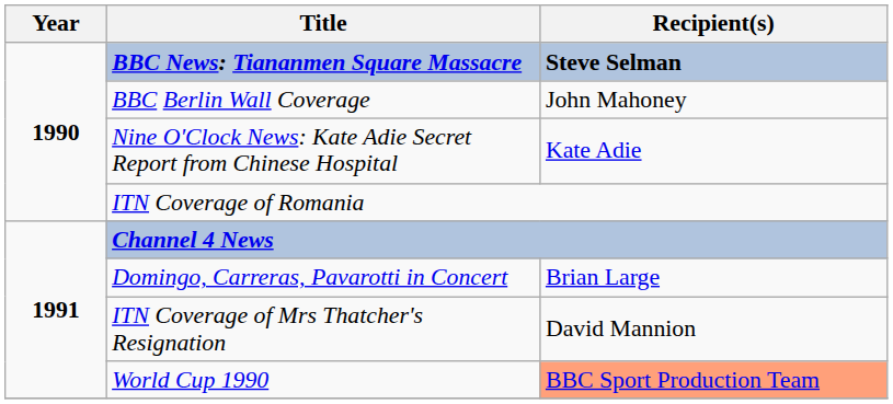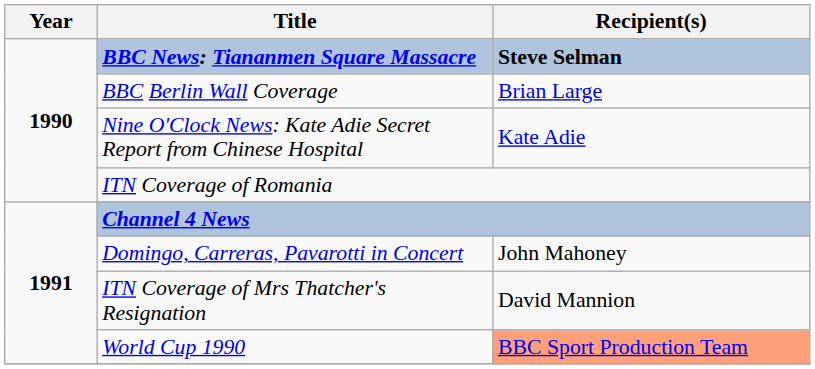 <table class="wikitable" width="95%">
 <tr>
 <th width=5%>Year</th>
 <th width=25%><strong>Title</strong></th>
 <th width=20%><strong>Recipient(s)</strong></th>
 </tr>
 <tr>
 <td rowspan="4" style="text-align:center;"><strong>1990</strong></td>
 <td style="background:#B0C4DE;"><strong><em><a href='#'>BBC News</a>: <a href='#'>Tiananmen Square Massacre</a></em></strong></td>
 <td style="background:#B0C4DE;"><strong>Steve Selman</strong></td>
 </tr>
 <tr>
 <td><em><a href='#'>BBC</a> <a href='#'>Berlin Wall</a> Coverage</em></td>
-<td>John Mahoney</td>
+<td><a href='#'>Brian Large</a></td>
 </tr>
 <tr>
 <td><em><a href='#'>Nine O'Clock News</a>: Kate Adie Secret Report from Chinese Hospital</em></td>
 <td><a href='#'>Kate Adie</a></td>
 </tr>
 <tr>
 <td colspan="2"><em><a href='#'>ITN</a> Coverage of Romania</em></td>
 </tr>
 <tr>
 <td rowspan="4" style="text-align:center;"><strong>1991</strong></td>
 <td colspan="2" style="background:#B0C4DE;"><strong><em><a href='#'>Channel 4 News</a></em></strong></td>
 </tr>
 <tr>
 <td><em><a href='#'>Domingo, Carreras, Pavarotti in Concert</a></em></td>
-<td><a href='#'>Brian Large</a></td>
+<td>John Mahoney</td>
 </tr>
 <tr>
 <td><em><a href='#'>ITN</a> Coverage of Mrs Thatcher's Resignation</em></td>
 <td>David Mannion</td>
 </tr>
 <tr>
 <td><em><a href='#'>World Cup 1990</a></em></td>
 <td style="background: lightsalmon;"><a href='#'>BBC Sport Production Team</a></td>
 </tr>
 <tr>
 </tr>
 </table>
